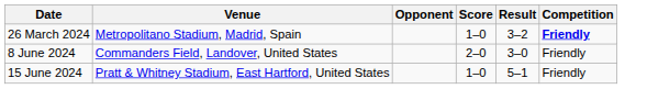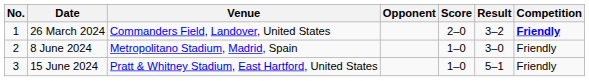 <table class="wikitable sortable">
 <tr>
+<th scope="col">No.</th>
 <th scope="col">Date</th>
 <th scope="col">Venue</th>
 <th scope="col">Opponent</th>
 <th scope="col">Score</th>
 <th scope="col">Result</th>
 <th scope="col">Competition</th>
 </tr>
 <tr>
+<td align="center">1</td>
 <td>26 March 2024</td>
-<td><a href='#'>Metropolitano Stadium</a>, <a href='#'>Madrid</a>, Spain</td>
+<td><a href='#'>Commanders Field</a>, <a href='#'>Landover</a>, United States</td>
 <td></td>
-<td align="center">1–0</td>
+<td align="center">2–0</td>
 <td align="center">3–2</td>
 <td><strong><a href='#'>Friendly</a></strong></td>
 </tr>
 <tr>
+<td align="center">2</td>
 <td>8 June 2024</td>
-<td><a href='#'>Commanders Field</a>, <a href='#'>Landover</a>, United States</td>
+<td><a href='#'>Metropolitano Stadium</a>, <a href='#'>Madrid</a>, Spain</td>
 <td></td>
-<td align="center">2–0</td>
+<td align="center">1–0</td>
 <td align="center">3–0</td>
 <td>Friendly</td>
 </tr>
 <tr>
+<td align="center">3</td>
 <td>15 June 2024</td>
 <td><a href='#'>Pratt & Whitney Stadium</a>, <a href='#'>East Hartford</a>, United States</td>
 <td></td>
 <td align="center">1–0</td>
 <td align="center">5–1</td>
 <td>Friendly</td>
 </tr>
 </table>
